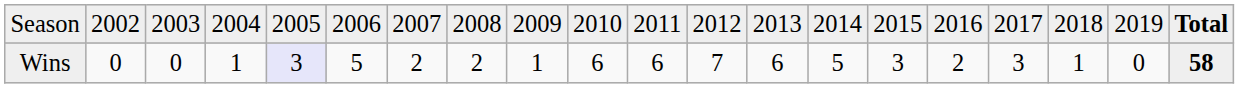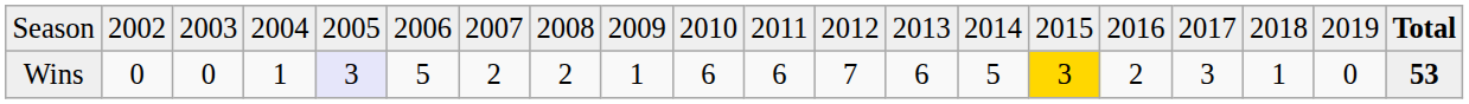 <table class="wikitable sortable">
 <tr style="background:#efefef;">
 <td>Season</td>
 <td style="background:#efefef;">2002</td>
 <td style="background:#efefef;">2003</td>
 <td style="background:#efefef;">2004</td>
 <td style="background:#efefef;">2005</td>
 <td style="background:#efefef;">2006</td>
 <td style="background:#efefef;">2007</td>
 <td style="background:#efefef;">2008</td>
 <td style="background:#efefef;">2009</td>
 <td style="background:#efefef;">2010</td>
 <td style="background:#efefef;">2011</td>
 <td style="background:#efefef;">2012</td>
 <td style="background:#efefef;">2013</td>
 <td style="background:#efefef;">2014</td>
 <td style="background:#efefef;">2015</td>
 <td style="background:#efefef;">2016</td>
 <td style="background:#efefef;">2017</td>
 <td style="background:#efefef;">2018</td>
 <td style="background:#efefef;">2019</td>
 <td style="background:#efefef;"><strong>Total</strong></td>
 </tr>
 <tr align=center>
 <td style="background:#efefef;">Wins</td>
 <td>0</td>
 <td>0</td>
 <td>1</td>
 <td style="background: lavender;">3</td>
 <td>5</td>
 <td>2</td>
 <td>2</td>
 <td>1</td>
 <td>6</td>
 <td>6</td>
 <td>7</td>
 <td>6</td>
 <td>5</td>
-<td>3</td>
+<td style="background: gold;">3</td>
 <td>2</td>
 <td>3</td>
 <td>1</td>
 <td>0</td>
-<td style="background:#efefef;"><strong>58</strong></td>
+<td style="background:#efefef;"><strong>53</strong></td>
 </tr>
 </table>
